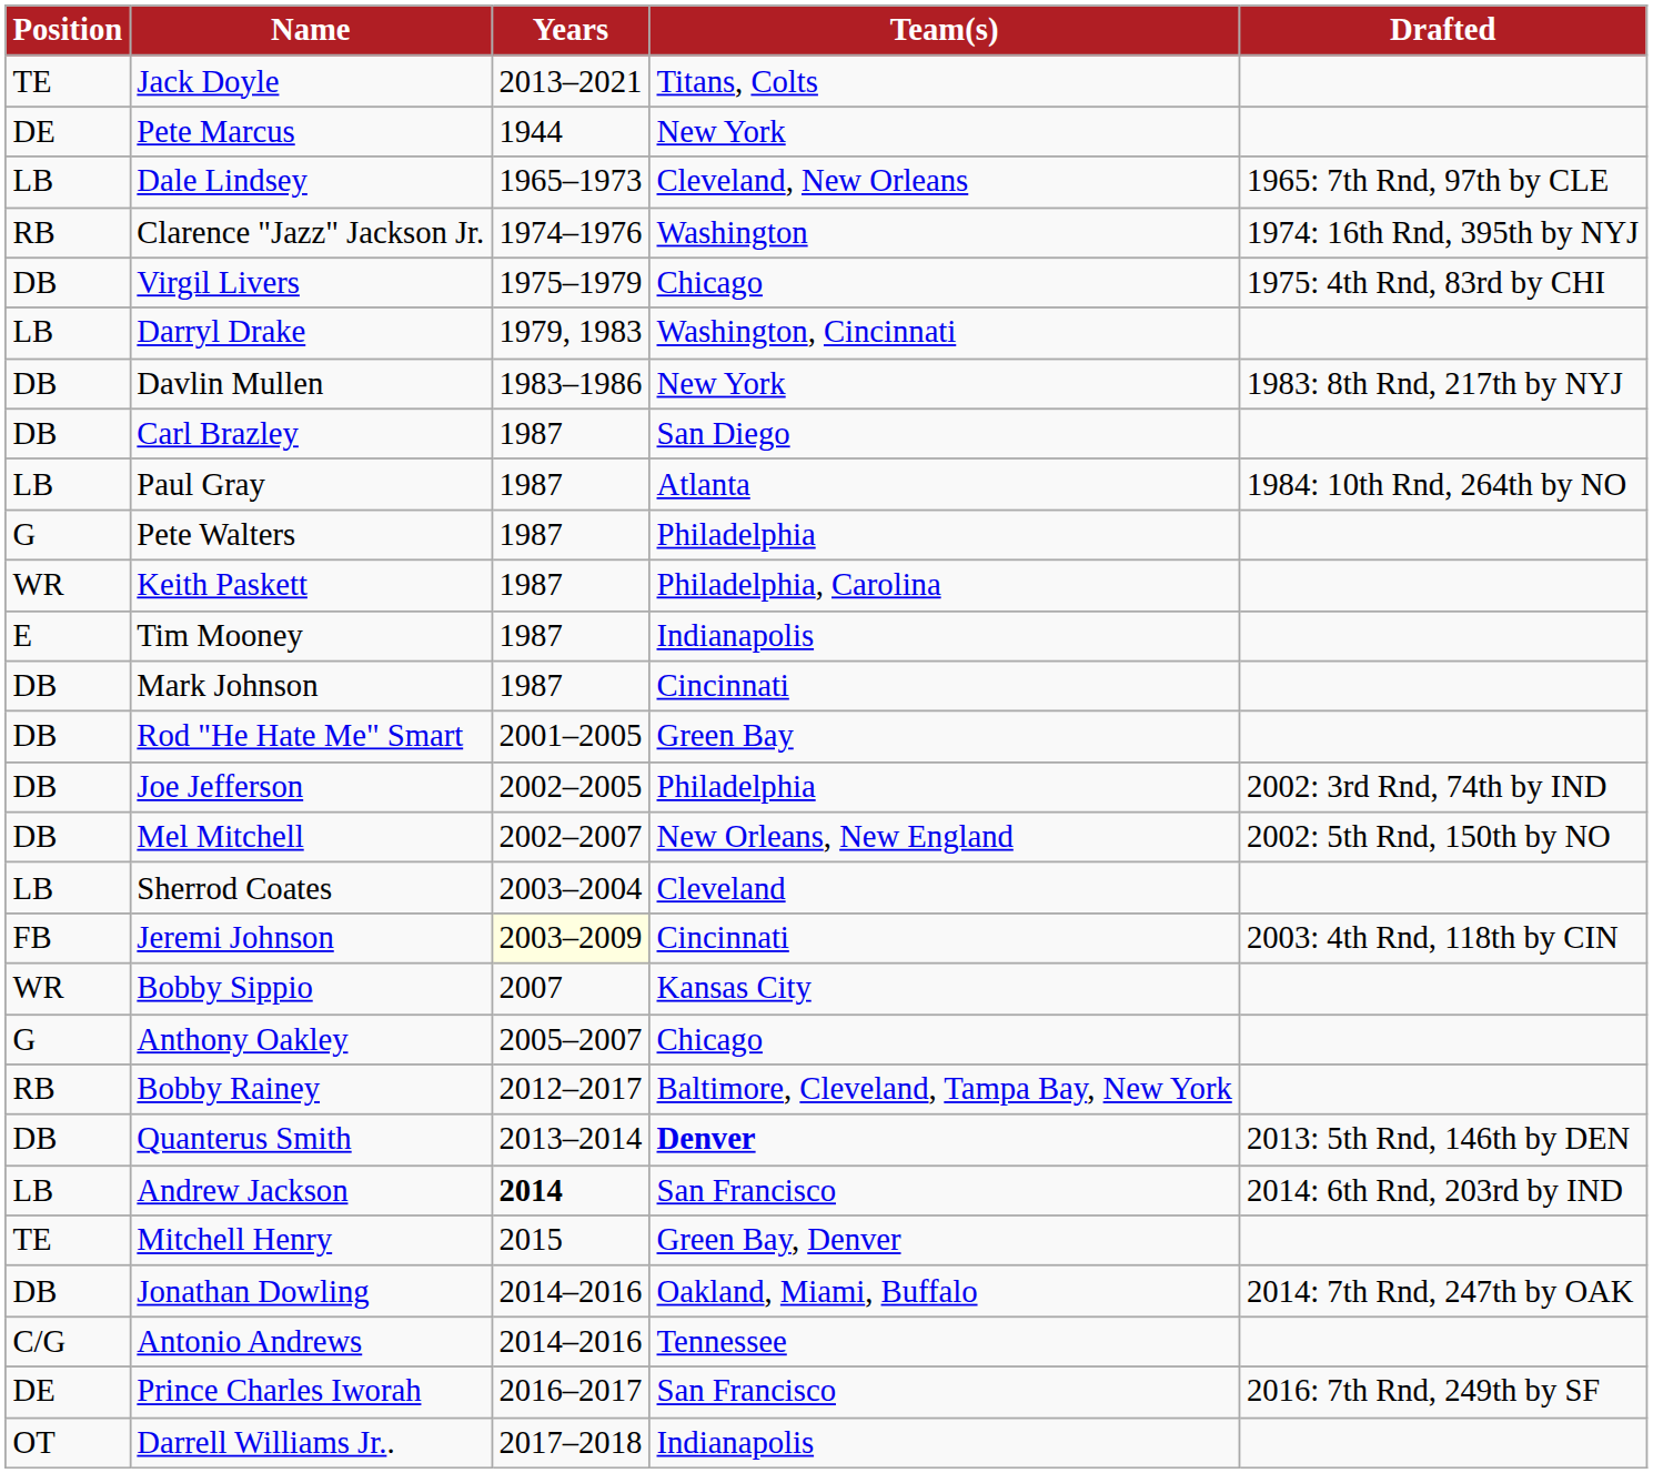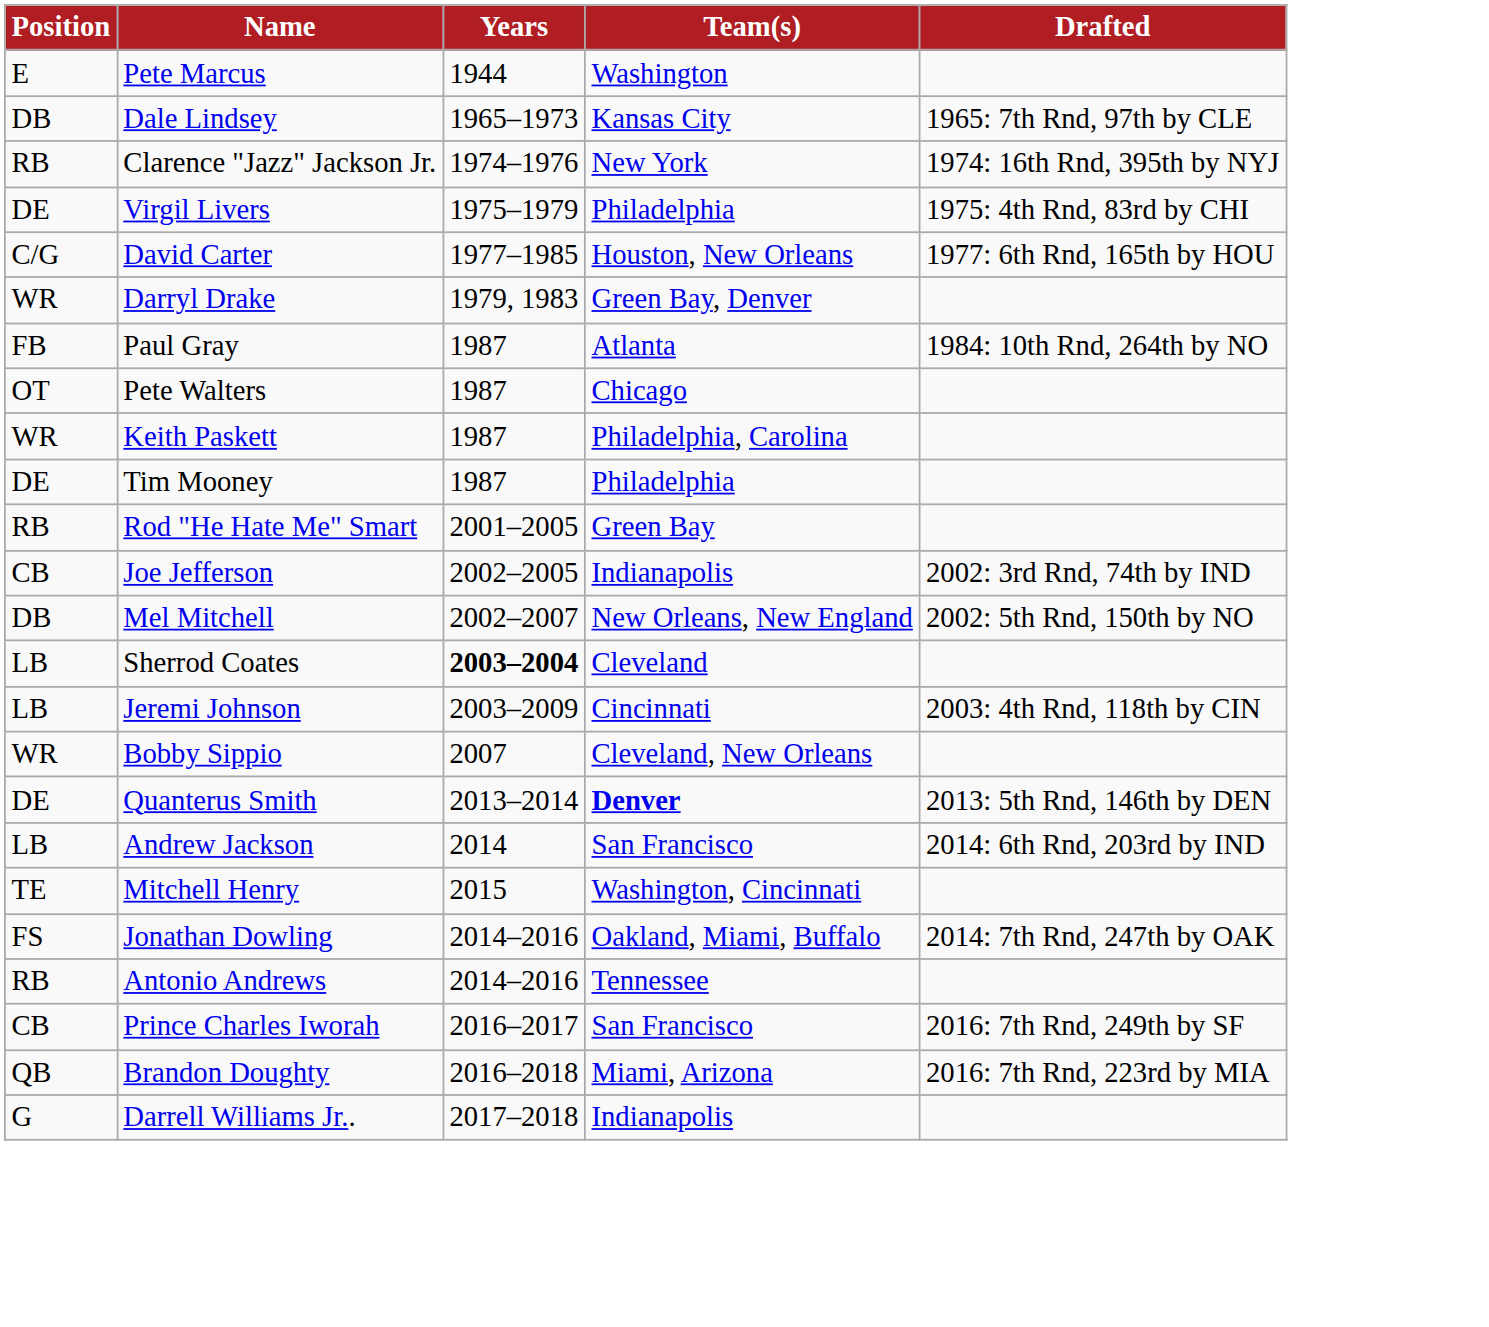 <table class="wikitable">
 <tr>
 <th style="background:#B01E24; color:white;">Position</th>
 <th style="background:#B01E24; color:white;">Name</th>
 <th style="background:#B01E24; color:white;">Years</th>
 <th style="background:#B01E24; color:white;">Team(s)</th>
 <th style="background:#B01E24; color:white;">Drafted</th>
 </tr>
 <tr>
-<td>TE</td>
-<td><a href='#'>Jack Doyle</a></td>
-<td>2013–2021</td>
-<td><a href='#'>Titans</a>, <a href='#'>Colts</a></td>
+<td>E</td>
+<td><a href='#'>Pete Marcus</a></td>
+<td>1944</td>
+<td><a href='#'>Washington</a></td>
 <td></td>
 </tr>
 <tr>
-<td>DE</td>
-<td><a href='#'>Pete Marcus</a></td>
-<td>1944</td>
-<td><a href='#'>New York</a></td>
-<td></td>
-</tr>
-<tr>
-<td>LB</td>
+<td>DB</td>
 <td><a href='#'>Dale Lindsey</a></td>
 <td>1965–1973</td>
-<td><a href='#'>Cleveland</a>, <a href='#'>New Orleans</a></td>
+<td><a href='#'>Kansas City</a></td>
 <td>1965: 7th Rnd, 97th by CLE</td>
 </tr>
 <tr>
 <td>RB</td>
 <td>Clarence "Jazz" Jackson Jr.</td>
 <td>1974–1976</td>
-<td><a href='#'>Washington</a></td>
+<td><a href='#'>New York</a></td>
 <td>1974: 16th Rnd, 395th by NYJ</td>
 </tr>
 <tr>
-<td>DB</td>
+<td>DE</td>
 <td><a href='#'>Virgil Livers</a></td>
 <td>1975–1979</td>
-<td><a href='#'>Chicago</a></td>
+<td><a href='#'>Philadelphia</a></td>
 <td>1975: 4th Rnd, 83rd by CHI</td>
 </tr>
 <tr>
-<td>LB</td>
+<td>C/G</td>
+<td><a href='#'>David Carter</a></td>
+<td>1977–1985</td>
+<td><a href='#'>Houston</a>, <a href='#'>New Orleans</a></td>
+<td>1977: 6th Rnd, 165th by HOU</td>
+</tr>
+<tr>
+<td>WR</td>
 <td><a href='#'>Darryl Drake</a></td>
 <td>1979, 1983</td>
-<td><a href='#'>Washington</a>, <a href='#'>Cincinnati</a></td>
+<td><a href='#'>Green Bay</a>, <a href='#'>Denver</a></td>
 <td></td>
 </tr>
 <tr>
-<td>DB</td>
-<td>Davlin Mullen</td>
-<td>1983–1986</td>
-<td><a href='#'>New York</a></td>
-<td>1983: 8th Rnd, 217th by NYJ</td>
-</tr>
-<tr>
-<td>DB</td>
-<td><a href='#'>Carl Brazley</a></td>
-<td>1987</td>
-<td><a href='#'>San Diego</a></td>
-<td></td>
-</tr>
-<tr>
-<td>LB</td>
+<td>FB</td>
 <td>Paul Gray</td>
 <td>1987</td>
 <td><a href='#'>Atlanta</a></td>
 <td>1984: 10th Rnd, 264th by NO</td>
 </tr>
 <tr>
-<td>G</td>
+<td>OT</td>
 <td>Pete Walters</td>
 <td>1987</td>
-<td><a href='#'>Philadelphia</a></td>
+<td><a href='#'>Chicago</a></td>
 <td></td>
 </tr>
 <tr>
 <td>WR</td>
 <td><a href='#'>Keith Paskett</a></td>
 <td>1987</td>
 <td><a href='#'>Philadelphia</a>, <a href='#'>Carolina</a></td>
 <td></td>
 </tr>
 <tr>
-<td>E</td>
+<td>DE</td>
 <td>Tim Mooney</td>
 <td>1987</td>
-<td><a href='#'>Indianapolis</a></td>
+<td><a href='#'>Philadelphia</a></td>
 <td></td>
 </tr>
 <tr>
-<td>DB</td>
-<td>Mark Johnson</td>
-<td>1987</td>
-<td><a href='#'>Cincinnati</a></td>
-<td></td>
-</tr>
-<tr>
-<td>DB</td>
+<td>RB</td>
 <td><a href='#'>Rod "He Hate Me" Smart</a></td>
 <td>2001–2005</td>
 <td><a href='#'>Green Bay</a></td>
 <td></td>
 </tr>
 <tr>
-<td>DB</td>
+<td>CB</td>
 <td><a href='#'>Joe Jefferson</a></td>
 <td>2002–2005</td>
-<td><a href='#'>Philadelphia</a></td>
+<td><a href='#'>Indianapolis</a></td>
 <td>2002: 3rd Rnd, 74th by IND</td>
 </tr>
 <tr>
 <td>DB</td>
 <td><a href='#'>Mel Mitchell</a></td>
 <td>2002–2007</td>
 <td><a href='#'>New Orleans</a>, <a href='#'>New England</a></td>
 <td>2002: 5th Rnd, 150th by NO</td>
 </tr>
 <tr>
 <td>LB</td>
 <td>Sherrod Coates</td>
-<td>2003–2004</td>
+<td><strong>2003–2004</strong></td>
 <td><a href='#'>Cleveland</a></td>
 <td></td>
 </tr>
 <tr>
-<td>FB</td>
+<td>LB</td>
 <td><a href='#'>Jeremi Johnson</a></td>
-<td style="background: lightyellow;">2003–2009</td>
+<td>2003–2009</td>
 <td><a href='#'>Cincinnati</a></td>
 <td>2003: 4th Rnd, 118th by CIN</td>
 </tr>
 <tr>
 <td>WR</td>
 <td><a href='#'>Bobby Sippio</a></td>
 <td>2007</td>
-<td><a href='#'>Kansas City</a></td>
+<td><a href='#'>Cleveland</a>, <a href='#'>New Orleans</a></td>
 <td></td>
 </tr>
 <tr>
-<td>G</td>
-<td><a href='#'>Anthony Oakley</a></td>
-<td>2005–2007</td>
-<td><a href='#'>Chicago</a></td>
-<td></td>
-</tr>
-<tr>
-<td>RB</td>
-<td><a href='#'>Bobby Rainey</a></td>
-<td>2012–2017</td>
-<td><a href='#'>Baltimore</a>, <a href='#'>Cleveland</a>, <a href='#'>Tampa Bay</a>, <a href='#'>New York</a></td>
-<td></td>
-</tr>
-<tr>
-<td>DB</td>
+<td>DE</td>
 <td><a href='#'>Quanterus Smith</a></td>
 <td>2013–2014</td>
 <td><strong><a href='#'>Denver</a></strong></td>
 <td>2013: 5th Rnd, 146th by DEN</td>
 </tr>
 <tr>
 <td>LB</td>
 <td><a href='#'>Andrew Jackson</a></td>
-<td><strong>2014</strong></td>
+<td>2014</td>
 <td><a href='#'>San Francisco</a></td>
 <td>2014: 6th Rnd, 203rd by IND</td>
 </tr>
 <tr>
 <td>TE</td>
 <td><a href='#'>Mitchell Henry</a></td>
 <td>2015</td>
-<td><a href='#'>Green Bay</a>, <a href='#'>Denver</a></td>
+<td><a href='#'>Washington</a>, <a href='#'>Cincinnati</a></td>
 <td></td>
 </tr>
 <tr>
-<td>DB</td>
+<td>FS</td>
 <td><a href='#'>Jonathan Dowling</a></td>
 <td>2014–2016</td>
 <td><a href='#'>Oakland</a>, <a href='#'>Miami</a>, <a href='#'>Buffalo</a></td>
 <td>2014: 7th Rnd, 247th by OAK</td>
 </tr>
 <tr>
-<td>C/G</td>
+<td>RB</td>
 <td><a href='#'>Antonio Andrews</a></td>
 <td>2014–2016</td>
 <td><a href='#'>Tennessee</a></td>
 <td></td>
 </tr>
 <tr>
-<td>DE</td>
+<td>CB</td>
 <td><a href='#'>Prince Charles Iworah</a></td>
 <td>2016–2017</td>
 <td><a href='#'>San Francisco</a></td>
 <td>2016: 7th Rnd, 249th by SF</td>
 </tr>
 <tr>
-<td>OT</td>
+<td>QB</td>
+<td><a href='#'>Brandon Doughty</a></td>
+<td>2016–2018</td>
+<td><a href='#'>Miami</a>, <a href='#'>Arizona</a></td>
+<td>2016: 7th Rnd, 223rd by MIA</td>
+</tr>
+<tr>
+<td>G</td>
 <td><a href='#'>Darrell Williams Jr.</a>.</td>
 <td>2017–2018</td>
 <td><a href='#'>Indianapolis</a></td>
 <td></td>
 </tr>
 </table>
